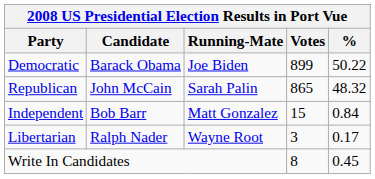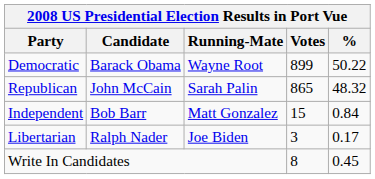 <table class="wikitable">
 <tr>
 <th colspan="5"><a href='#'>2008 US Presidential Election</a> Results in Port Vue</th>
 </tr>
 <tr>
 <th>Party</th>
 <th>Candidate</th>
 <th>Running-Mate</th>
 <th>Votes</th>
 <th>%</th>
 </tr>
 <tr>
 <td><a href='#'>Democratic</a></td>
 <td><a href='#'>Barack Obama</a></td>
-<td><a href='#'>Joe Biden</a></td>
+<td><a href='#'>Wayne Root</a></td>
 <td>899</td>
 <td>50.22</td>
 </tr>
 <tr>
 <td><a href='#'>Republican</a></td>
 <td><a href='#'>John McCain</a></td>
 <td><a href='#'>Sarah Palin</a></td>
 <td>865</td>
 <td>48.32</td>
 </tr>
 <tr>
 <td><a href='#'>Independent</a></td>
 <td><a href='#'>Bob Barr</a></td>
 <td><a href='#'>Matt Gonzalez</a></td>
 <td>15</td>
 <td>0.84</td>
 </tr>
 <tr>
 <td><a href='#'>Libertarian</a></td>
 <td><a href='#'>Ralph Nader</a></td>
-<td><a href='#'>Wayne Root</a></td>
+<td><a href='#'>Joe Biden</a></td>
 <td>3</td>
 <td>0.17</td>
 </tr>
 <tr>
 <td colspan="3">Write In Candidates</td>
 <td>8</td>
 <td>0.45</td>
 </tr>
 </table>
